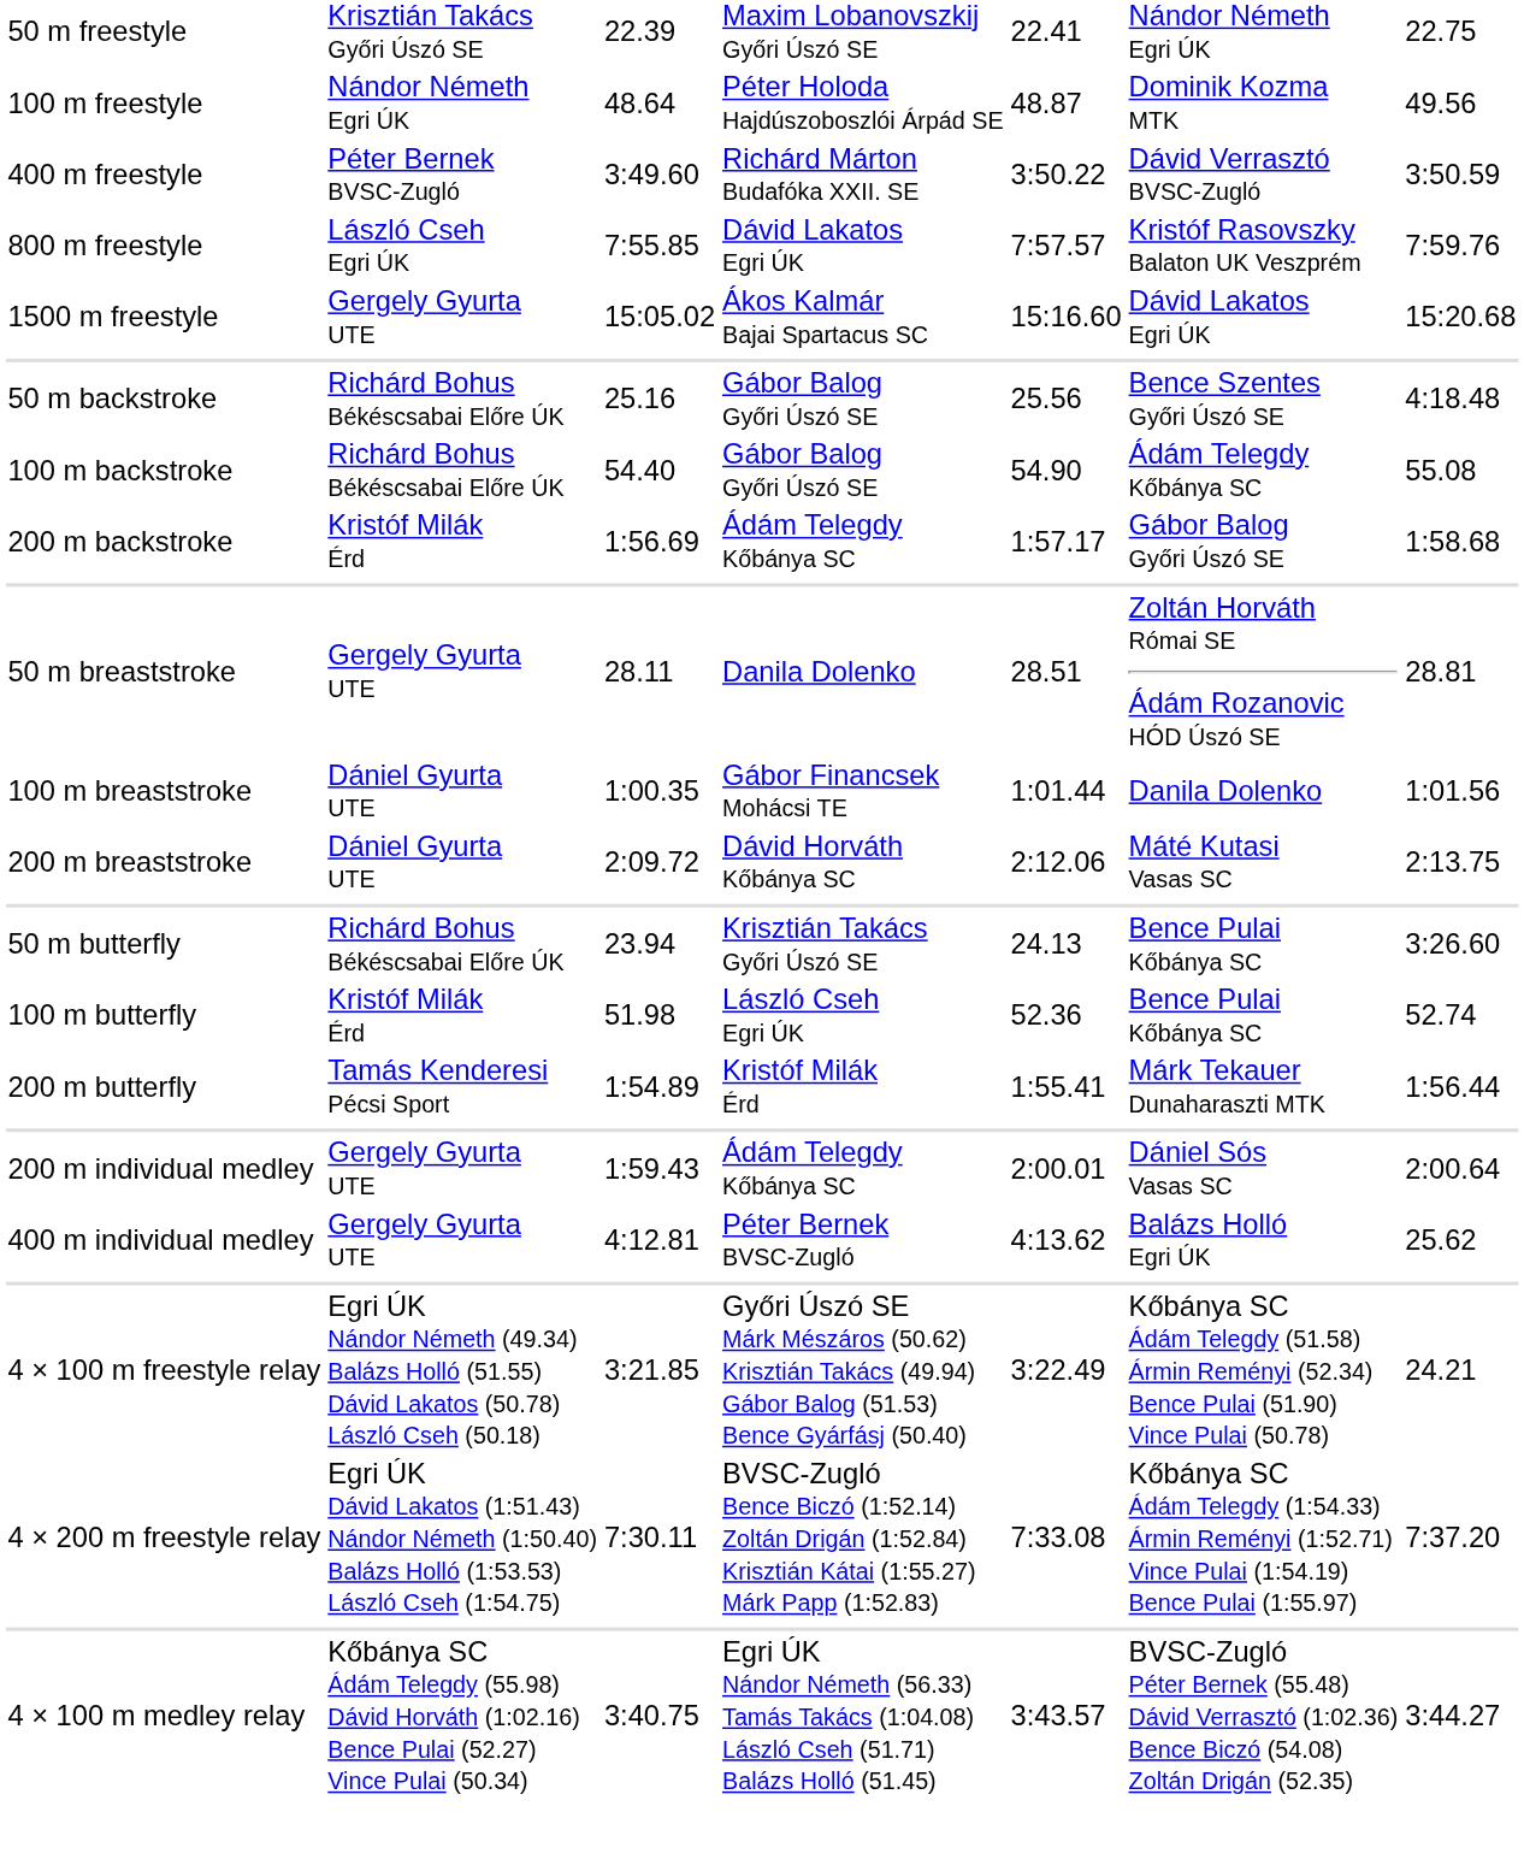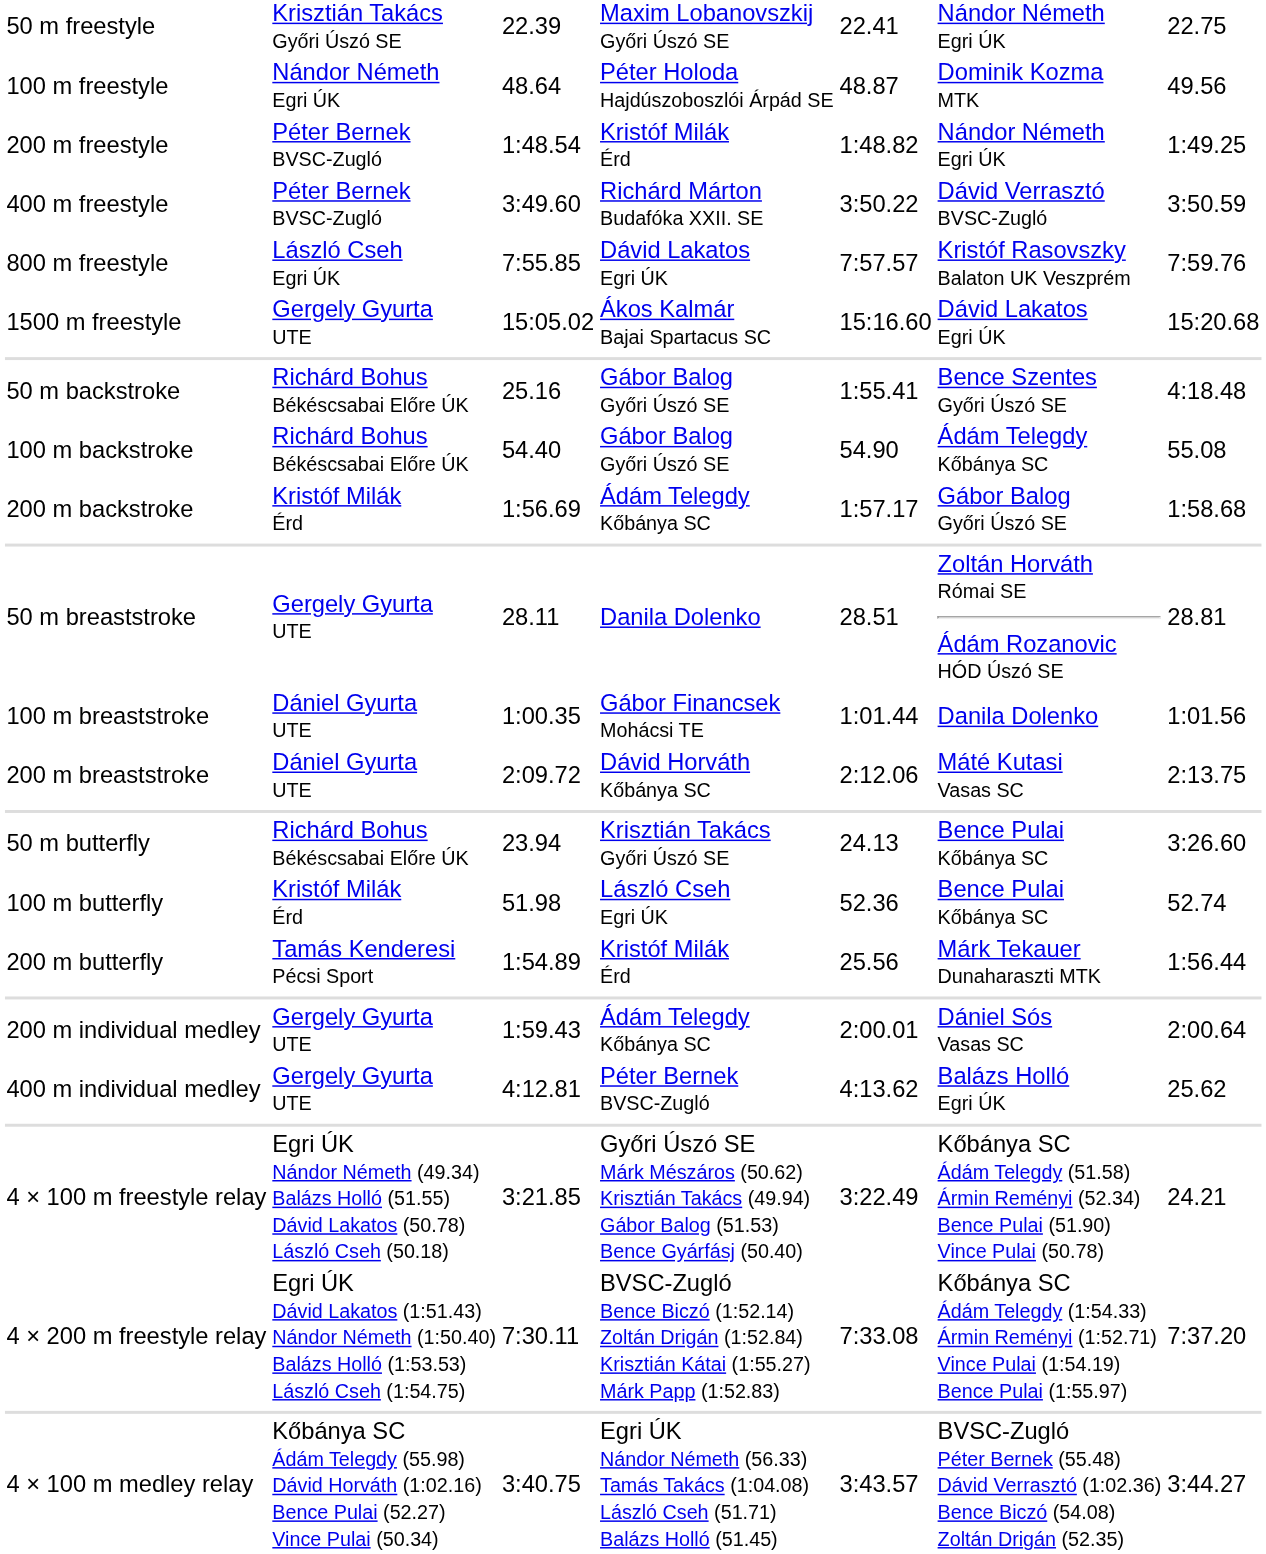 <table>
 <tr>
 <td>50 m freestyle</td>
 <td><a href='#'>Krisztián Takács</a><br><small>Győri Úszó SE</small></td>
 <td>22.39</td>
 <td><a href='#'>Maxim Lobanovszkij</a><br><small>Győri Úszó SE</small></td>
 <td>22.41</td>
 <td><a href='#'>Nándor Németh</a><br><small>Egri ÚK</small></td>
 <td>22.75</td>
 </tr>
 <tr>
 <td>100 m freestyle</td>
 <td><a href='#'>Nándor Németh</a><br><small>Egri ÚK</small></td>
 <td>48.64</td>
 <td><a href='#'>Péter Holoda</a><br><small>Hajdúszoboszlói Árpád SE</small></td>
 <td>48.87</td>
 <td><a href='#'>Dominik Kozma</a><br><small>MTK</small></td>
 <td>49.56</td>
+</tr>
+<tr>
+<td>200 m freestyle</td>
+<td><a href='#'>Péter Bernek</a><br><small>BVSC-Zugló</small></td>
+<td>1:48.54</td>
+<td><a href='#'>Kristóf Milák</a><br><small>Érd</small></td>
+<td>1:48.82</td>
+<td><a href='#'>Nándor Németh</a><br><small>Egri ÚK</small></td>
+<td>1:49.25</td>
 </tr>
 <tr>
 <td>400 m freestyle</td>
 <td><a href='#'>Péter Bernek</a><br><small>BVSC-Zugló</small></td>
 <td>3:49.60</td>
 <td><a href='#'>Richárd Márton</a><br><small>Budafóka XXII. SE</small></td>
 <td>3:50.22</td>
 <td><a href='#'>Dávid Verrasztó</a><br><small>BVSC-Zugló</small></td>
 <td>3:50.59</td>
 </tr>
 <tr>
 <td>800 m freestyle</td>
 <td><a href='#'>László Cseh</a><br><small>Egri ÚK</small></td>
 <td>7:55.85</td>
 <td><a href='#'>Dávid Lakatos</a><br><small>Egri ÚK</small></td>
 <td>7:57.57</td>
 <td><a href='#'>Kristóf Rasovszky</a><br><small>Balaton UK Veszprém</small></td>
 <td>7:59.76</td>
 </tr>
 <tr>
 <td>1500 m freestyle</td>
 <td><a href='#'>Gergely Gyurta</a><br><small>UTE</small></td>
 <td>15:05.02</td>
 <td><a href='#'>Ákos Kalmár</a><br><small>Bajai Spartacus SC</small></td>
 <td>15:16.60</td>
 <td><a href='#'>Dávid Lakatos</a><br><small>Egri ÚK</small></td>
 <td>15:20.68</td>
 </tr>
 <tr>
 </tr>
 <tr bgcolor=#ddd>
 <td colspan=7></td>
 </tr>
 <tr>
 <td>50 m backstroke</td>
 <td><a href='#'>Richárd Bohus</a><br><small>Békéscsabai Előre ÚK</small></td>
 <td>25.16</td>
 <td><a href='#'>Gábor Balog</a><br><small>Győri Úszó SE</small></td>
-<td>25.56</td>
+<td>1:55.41</td>
 <td><a href='#'>Bence Szentes</a><br><small>Győri Úszó SE</small></td>
 <td>4:18.48</td>
 </tr>
 <tr>
 <td>100 m backstroke</td>
 <td><a href='#'>Richárd Bohus</a><br><small>Békéscsabai Előre ÚK</small></td>
 <td>54.40</td>
 <td><a href='#'>Gábor Balog</a><br><small>Győri Úszó SE</small></td>
 <td>54.90</td>
 <td><a href='#'>Ádám Telegdy</a><br><small>Kőbánya SC</small></td>
 <td>55.08</td>
 </tr>
 <tr>
 <td>200 m backstroke</td>
 <td><a href='#'>Kristóf Milák</a><br><small>Érd</small></td>
 <td>1:56.69</td>
 <td><a href='#'>Ádám Telegdy</a><br><small>Kőbánya SC</small></td>
 <td>1:57.17</td>
 <td><a href='#'>Gábor Balog</a><br><small>Győri Úszó SE</small></td>
 <td>1:58.68</td>
 </tr>
 <tr>
 </tr>
 <tr bgcolor=#ddd>
 <td colspan=7></td>
 </tr>
 <tr>
 <td>50 m breaststroke</td>
 <td><a href='#'>Gergely Gyurta</a><br><small>UTE</small></td>
 <td>28.11</td>
 <td><a href='#'>Danila Dolenko</a><br><small></small></td>
 <td>28.51</td>
 <td><a href='#'>Zoltán Horváth</a><br><small>Római SE</small><hr><a href='#'>Ádám Rozanovic</a><br><small>HÓD Úszó SE</small></td>
 <td>28.81</td>
 </tr>
 <tr>
 <td>100 m breaststroke</td>
 <td><a href='#'>Dániel Gyurta</a><br><small>UTE</small></td>
 <td>1:00.35</td>
 <td><a href='#'>Gábor Financsek</a><br><small>Mohácsi TE</small></td>
 <td>1:01.44</td>
 <td><a href='#'>Danila Dolenko</a><br><small></small></td>
 <td>1:01.56</td>
 </tr>
 <tr>
 <td>200 m breaststroke</td>
 <td><a href='#'>Dániel Gyurta</a><br><small>UTE</small></td>
 <td>2:09.72</td>
 <td><a href='#'>Dávid Horváth</a><br><small>Kőbánya SC</small></td>
 <td>2:12.06</td>
 <td><a href='#'>Máté Kutasi</a><br><small>Vasas SC</small></td>
 <td>2:13.75</td>
 </tr>
 <tr>
 </tr>
 <tr bgcolor=#ddd>
 <td colspan=7></td>
 </tr>
 <tr>
 <td>50 m butterfly</td>
 <td><a href='#'>Richárd Bohus</a><br><small>Békéscsabai Előre ÚK</small></td>
 <td>23.94</td>
 <td><a href='#'>Krisztián Takács</a><br><small>Győri Úszó SE</small></td>
 <td>24.13</td>
 <td><a href='#'>Bence Pulai</a><br><small>Kőbánya SC</small></td>
 <td>3:26.60</td>
 </tr>
 <tr>
 <td>100 m butterfly</td>
 <td><a href='#'>Kristóf Milák</a><br><small>Érd</small></td>
 <td>51.98</td>
 <td><a href='#'>László Cseh</a><br><small>Egri ÚK</small></td>
 <td>52.36</td>
 <td><a href='#'>Bence Pulai</a><br><small>Kőbánya SC</small></td>
 <td>52.74</td>
 </tr>
 <tr>
 <td>200 m butterfly</td>
 <td><a href='#'>Tamás Kenderesi</a><br><small>Pécsi Sport</small></td>
 <td>1:54.89</td>
 <td><a href='#'>Kristóf Milák</a><br><small>Érd</small></td>
-<td>1:55.41</td>
+<td>25.56</td>
 <td><a href='#'>Márk Tekauer</a><br><small>Dunaharaszti MTK</small></td>
 <td>1:56.44</td>
 </tr>
 <tr>
 </tr>
 <tr bgcolor=#ddd>
 <td colspan=7></td>
 </tr>
 <tr>
 <td>200 m individual medley</td>
 <td><a href='#'>Gergely Gyurta</a><br><small>UTE</small></td>
 <td>1:59.43</td>
 <td><a href='#'>Ádám Telegdy</a><br><small>Kőbánya SC</small></td>
 <td>2:00.01</td>
 <td><a href='#'>Dániel Sós</a><br><small>Vasas SC</small></td>
 <td>2:00.64</td>
 </tr>
 <tr>
 <td>400 m individual medley</td>
 <td><a href='#'>Gergely Gyurta</a><br><small>UTE</small></td>
 <td>4:12.81</td>
 <td><a href='#'>Péter Bernek</a><br><small>BVSC-Zugló</small></td>
 <td>4:13.62</td>
 <td><a href='#'>Balázs Holló</a><br><small>Egri ÚK</small></td>
 <td>25.62</td>
 </tr>
 <tr>
 </tr>
 <tr bgcolor=#ddd>
 <td colspan=7></td>
 </tr>
 <tr>
 <td>4 × 100 m freestyle relay</td>
 <td>Egri ÚK<br><small><a href='#'>Nándor Németh</a> (49.34)<br> <a href='#'>Balázs Holló</a> (51.55)<br> <a href='#'>Dávid Lakatos</a> (50.78)<br> <a href='#'>László Cseh</a> (50.18)</small></td>
 <td>3:21.85</td>
 <td>Győri Úszó SE<br><small><a href='#'>Márk Mészáros</a> (50.62)<br> <a href='#'>Krisztián Takács</a> (49.94)<br> <a href='#'>Gábor Balog</a> (51.53)<br> <a href='#'>Bence Gyárfásj</a> (50.40)</small></td>
 <td>3:22.49</td>
 <td>Kőbánya SC<br><small><a href='#'>Ádám Telegdy</a> (51.58)<br> <a href='#'>Ármin Reményi</a> (52.34)<br> <a href='#'>Bence Pulai</a> (51.90)<br> <a href='#'>Vince Pulai</a> (50.78)</small></td>
 <td>24.21</td>
 </tr>
 <tr>
 <td>4 × 200 m freestyle relay</td>
 <td>Egri ÚK<br><small><a href='#'>Dávid Lakatos</a> (1:51.43)<br> <a href='#'>Nándor Németh</a> (1:50.40)<br> <a href='#'>Balázs Holló</a> (1:53.53)<br> <a href='#'>László Cseh</a> (1:54.75)</small></td>
 <td>7:30.11</td>
 <td>BVSC-Zugló<br><small><a href='#'>Bence Biczó</a> (1:52.14)<br> <a href='#'>Zoltán Drigán</a> (1:52.84)<br> <a href='#'>Krisztián Kátai</a> (1:55.27)<br> <a href='#'>Márk Papp</a> (1:52.83)</small></td>
 <td>7:33.08</td>
 <td>Kőbánya SC<br><small><a href='#'>Ádám Telegdy</a> (1:54.33)<br> <a href='#'>Ármin Reményi</a> (1:52.71)<br> <a href='#'>Vince Pulai</a> (1:54.19)<br> <a href='#'>Bence Pulai</a> (1:55.97)</small></td>
 <td>7:37.20</td>
 </tr>
 <tr>
 </tr>
 <tr bgcolor=#ddd>
 <td colspan=7></td>
 </tr>
 <tr>
 <td>4 × 100 m medley relay</td>
 <td>Kőbánya SC<br><small><a href='#'>Ádám Telegdy</a> (55.98)<br> <a href='#'>Dávid Horváth</a> (1:02.16)<br> <a href='#'>Bence Pulai</a> (52.27)<br> <a href='#'>Vince Pulai</a> (50.34)</small></td>
 <td>3:40.75</td>
 <td>Egri ÚK<br><small><a href='#'>Nándor Németh</a> (56.33)<br> <a href='#'>Tamás Takács</a> (1:04.08)<br> <a href='#'>László Cseh</a> (51.71)<br> <a href='#'>Balázs Holló</a> (51.45)</small></td>
 <td>3:43.57</td>
 <td>BVSC-Zugló<br><small><a href='#'>Péter Bernek</a> (55.48)<br> <a href='#'>Dávid Verrasztó</a> (1:02.36)<br> <a href='#'>Bence Biczó</a> (54.08)<br> <a href='#'>Zoltán Drigán</a> (52.35)</small></td>
 <td>3:44.27</td>
 </tr>
 </table>
